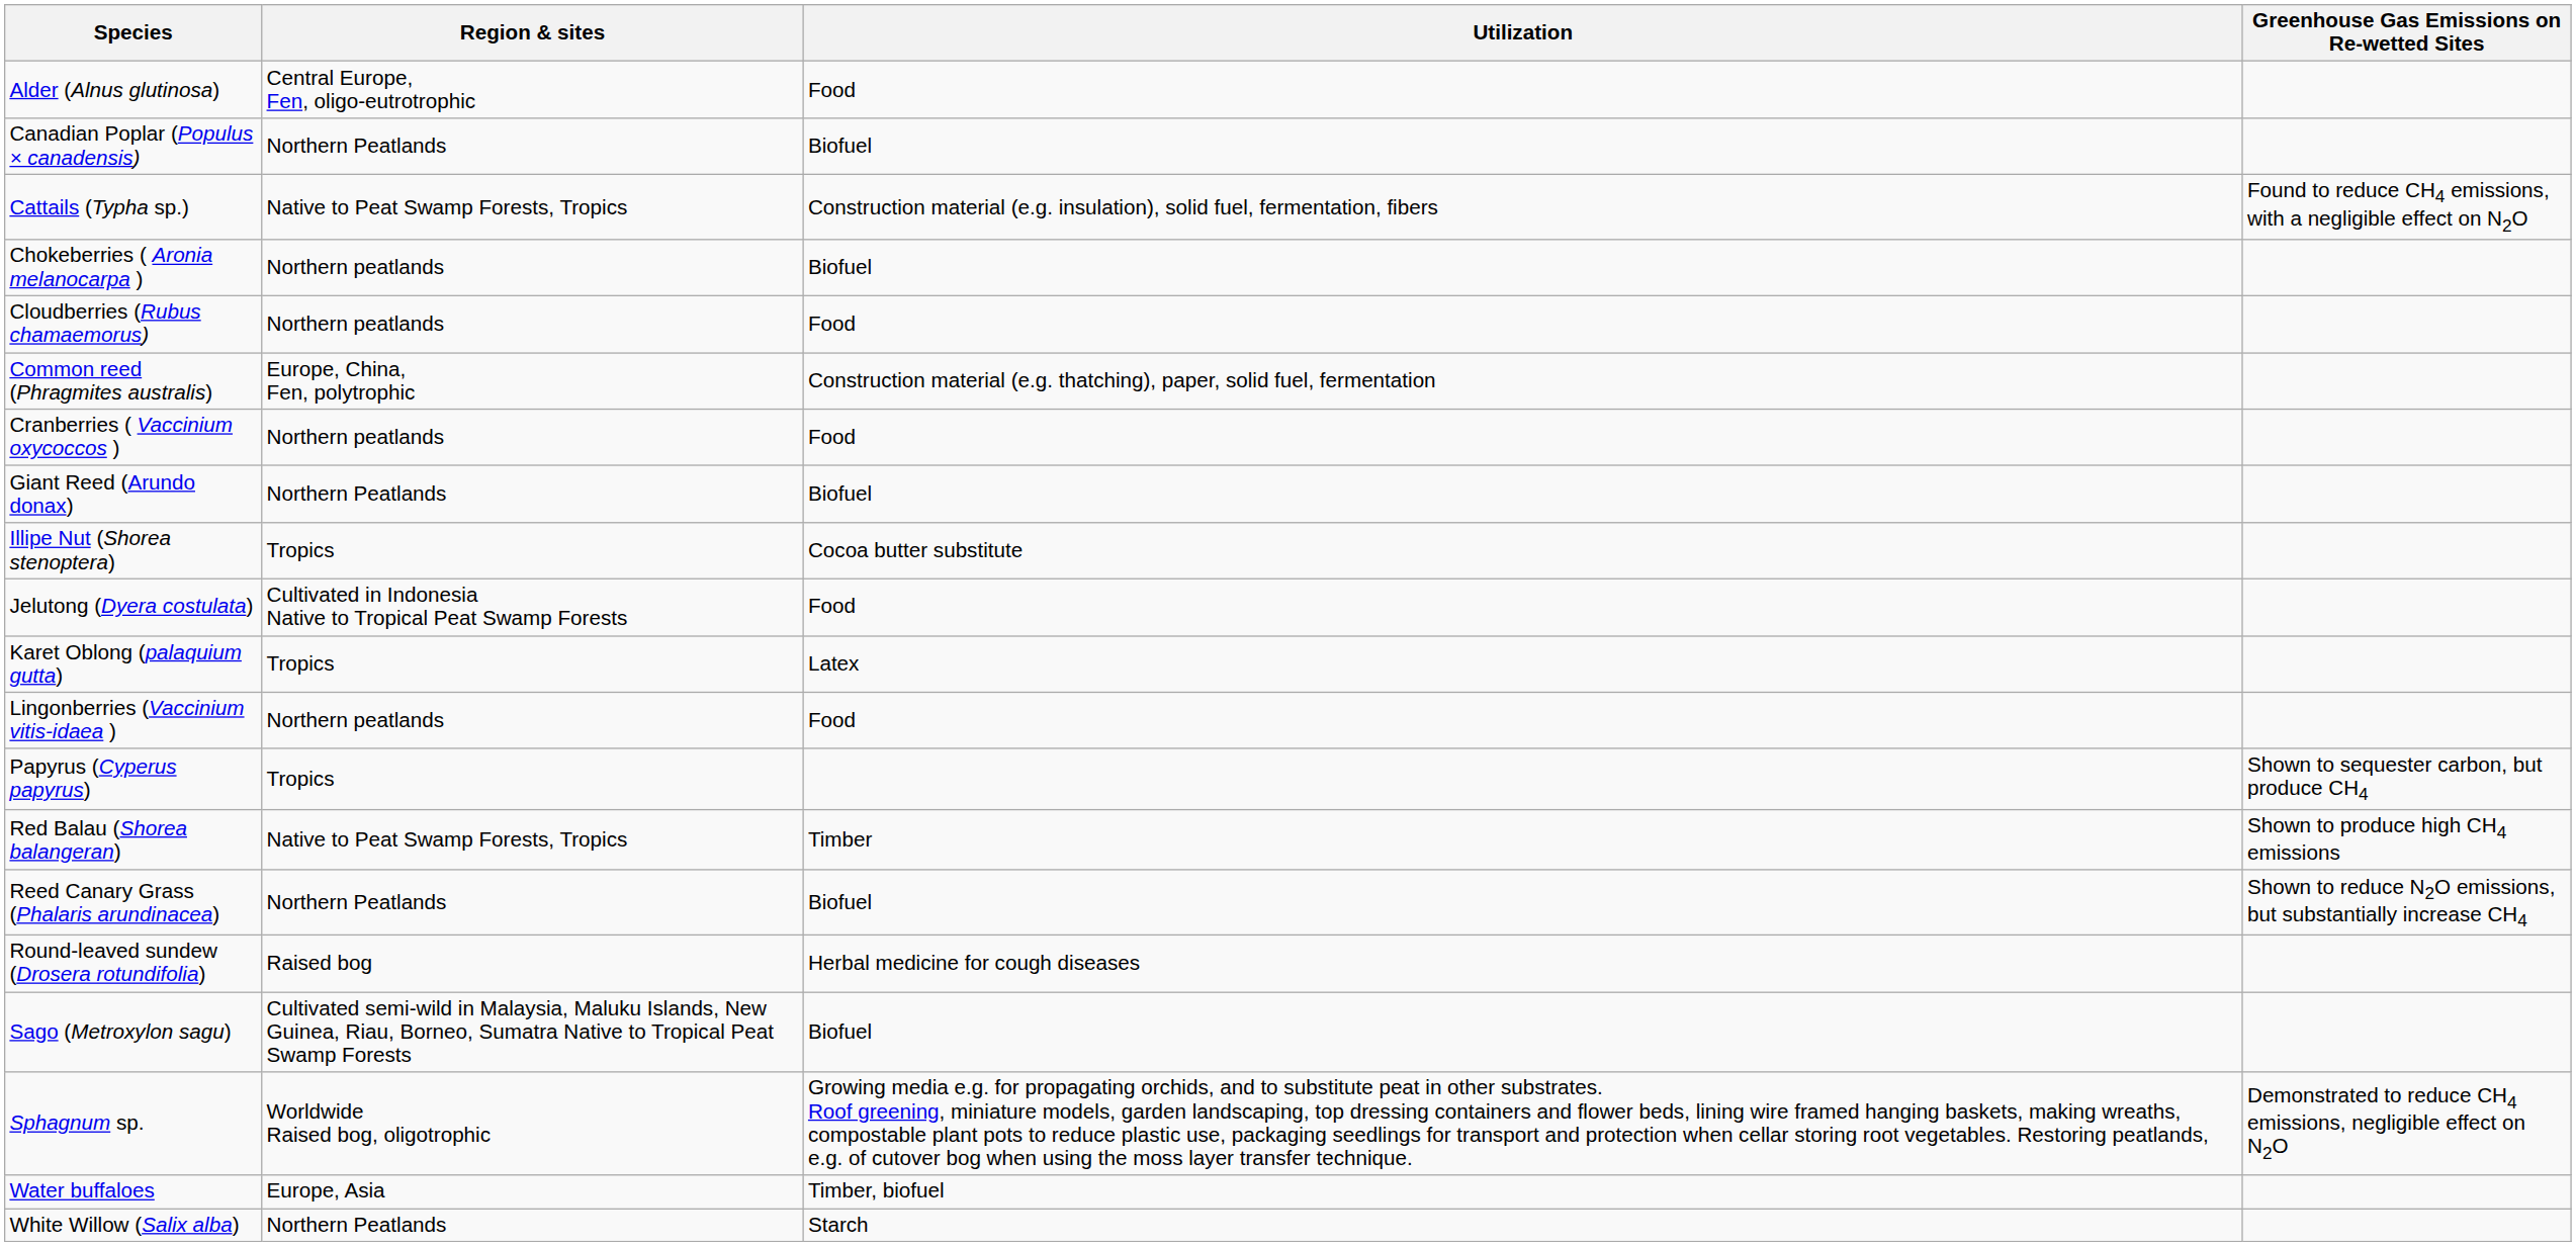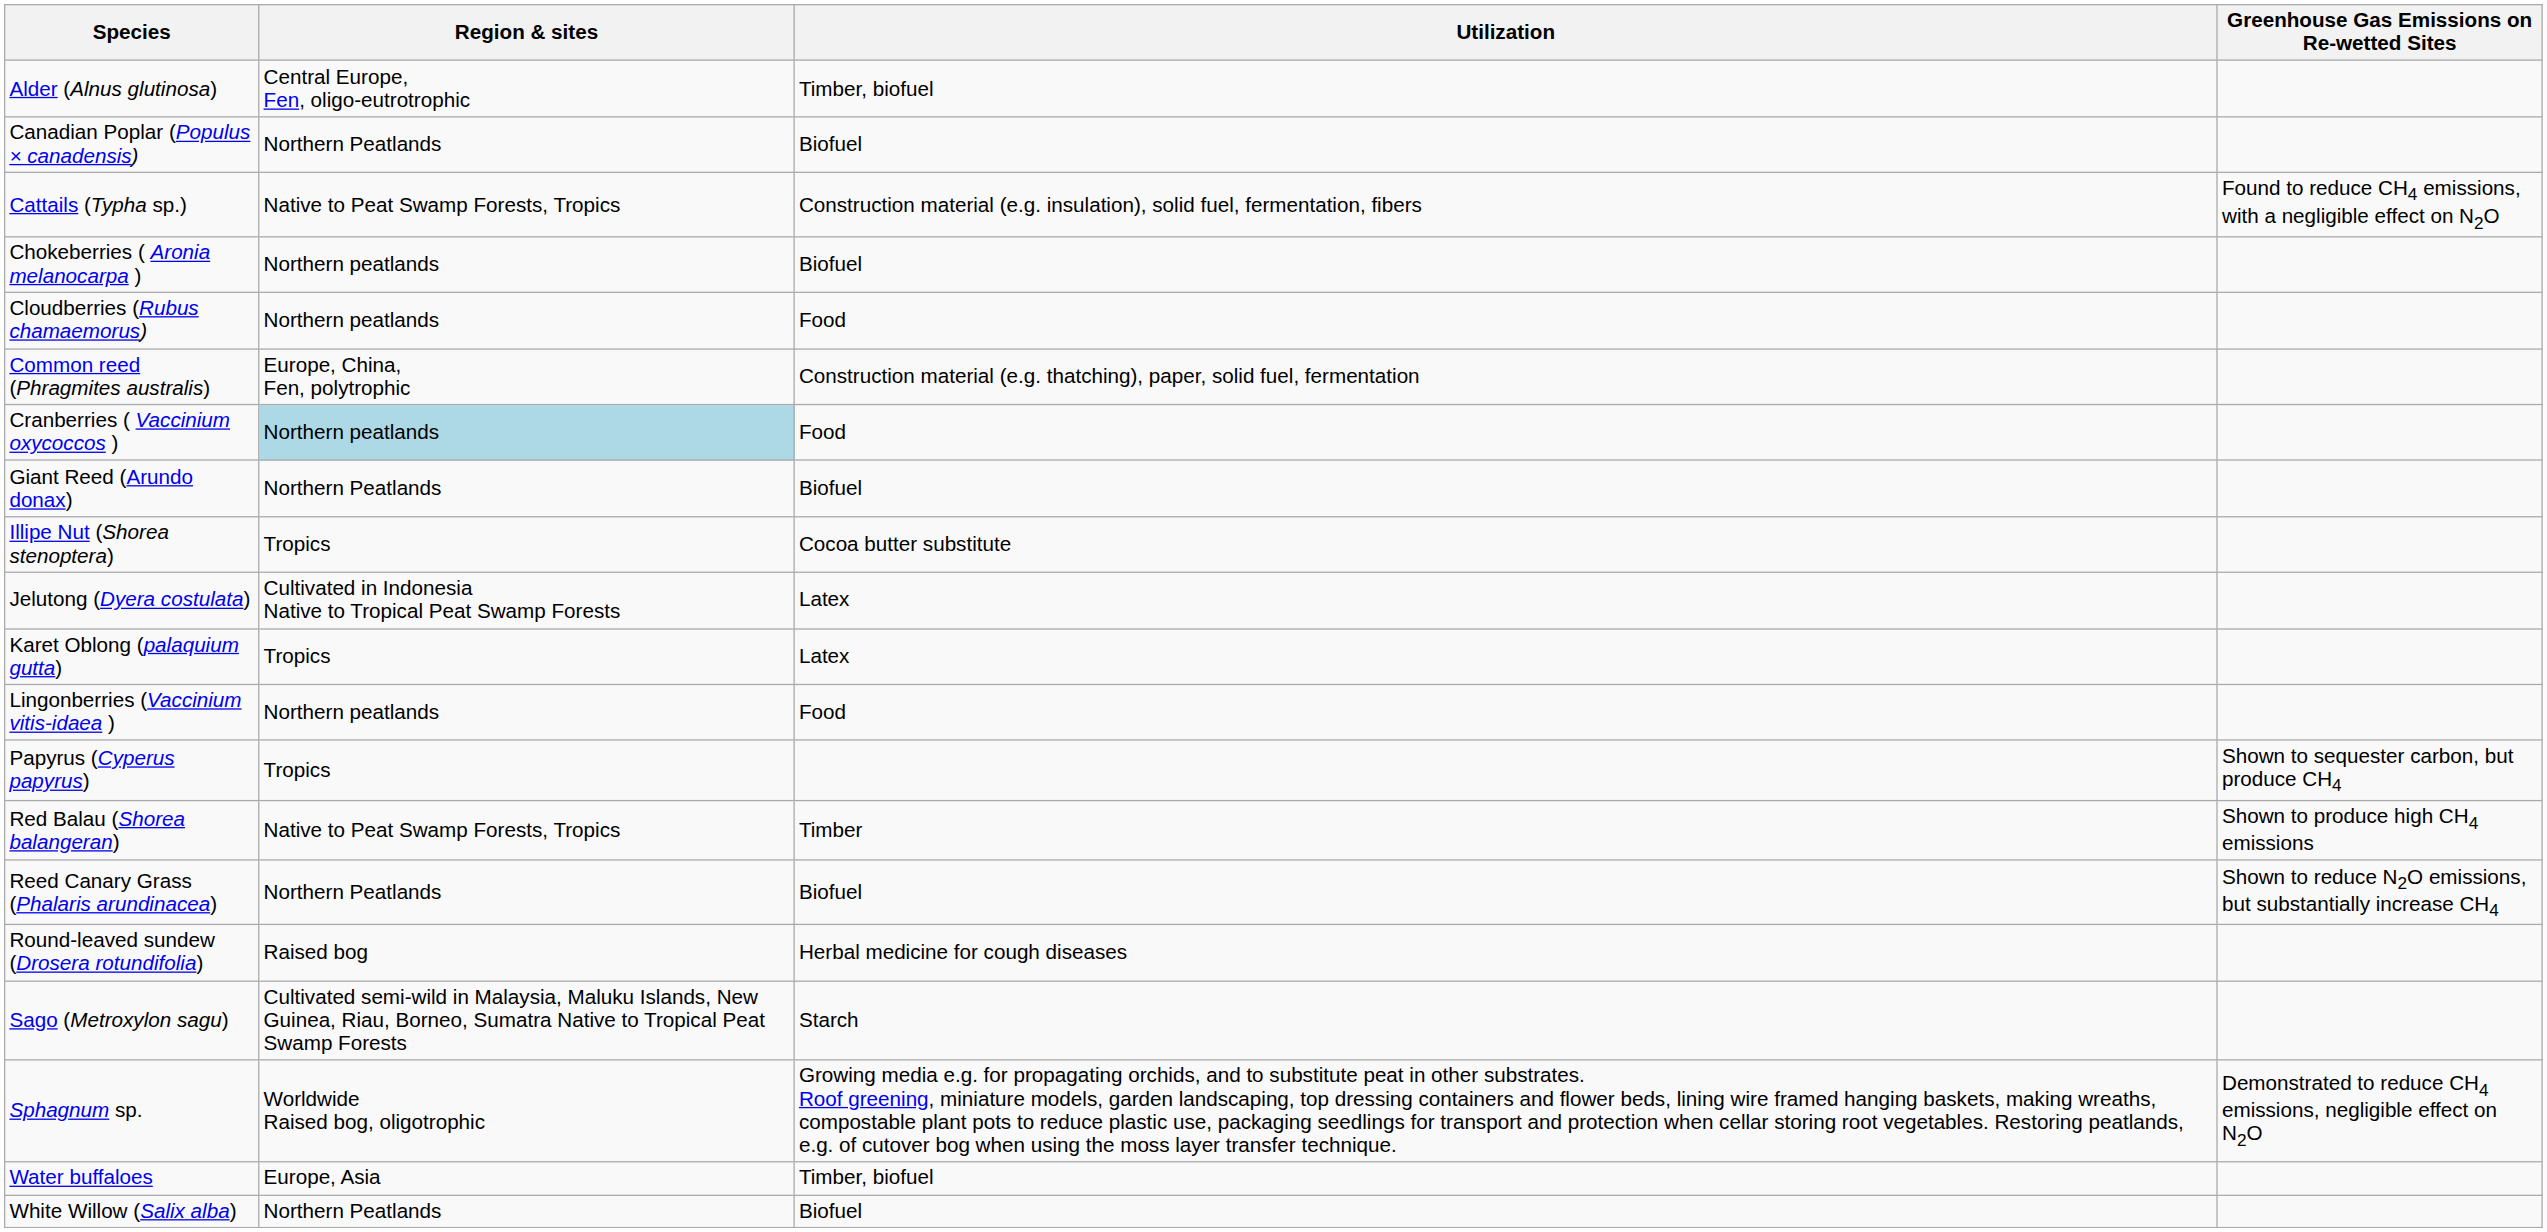 <table class="wikitable">
 <tr>
 <th>Species</th>
 <th>Region & sites</th>
 <th>Utilization</th>
 <th>Greenhouse Gas Emissions on Re-wetted Sites</th>
 </tr>
 <tr>
 <td><a href='#'>Alder</a> (<em>Alnus glutinosa</em>)</td>
 <td>Central Europe,<br><a href='#'>Fen</a>, oligo-eutrotrophic</td>
-<td>Food</td>
+<td>Timber, biofuel</td>
 <td></td>
 </tr>
 <tr>
 <td>Canadian Poplar (<em><a href='#'>Populus × canadensis</a>)</em></td>
 <td>Northern Peatlands</td>
 <td>Biofuel</td>
 <td></td>
 </tr>
 <tr>
 <td><a href='#'>Cattails</a> (<em>Typha</em> sp.)</td>
 <td>Native to Peat Swamp Forests, Tropics</td>
 <td>Construction material (e.g. insulation), solid fuel, fermentation, fibers</td>
 <td>Found to reduce CH<sub>4</sub> emissions, with a negligible effect on N<sub>2</sub>O</td>
 </tr>
 <tr>
 <td>Chokeberries ( <em><a href='#'>Aronia melanocarpa</a></em> )</td>
 <td>Northern peatlands</td>
 <td>Biofuel</td>
 <td></td>
 </tr>
 <tr>
 <td>Cloudberries (<em><a href='#'>Rubus chamaemorus</a>)</em></td>
 <td>Northern peatlands</td>
 <td>Food</td>
 <td></td>
 </tr>
 <tr>
 <td><a href='#'>Common reed</a> (<em>Phragmites australis</em>)</td>
 <td>Europe, China,<br>Fen, polytrophic</td>
 <td>Construction material (e.g. thatching), paper, solid fuel, fermentation</td>
 <td></td>
 </tr>
 <tr>
 <td>Cranberries ( <em><a href='#'>Vaccinium oxycoccos</a></em> )</td>
-<td>Northern peatlands</td>
+<td style="background: lightblue;">Northern peatlands</td>
 <td>Food</td>
 <td></td>
 </tr>
 <tr>
 <td>Giant Reed (<a href='#'>Arundo donax</a>)</td>
 <td>Northern Peatlands</td>
 <td>Biofuel</td>
 <td></td>
 </tr>
 <tr>
 <td><a href='#'>Illipe Nut</a> (<em>Shorea stenoptera</em>)</td>
 <td>Tropics</td>
 <td>Cocoa butter substitute</td>
 <td></td>
 </tr>
 <tr>
 <td>Jelutong (<em><a href='#'>Dyera costulata</a></em>) </td>
 <td>Cultivated in Indonesia<br>Native to Tropical Peat Swamp Forests</td>
-<td>Food</td>
+<td>Latex</td>
 <td></td>
 </tr>
 <tr>
 <td>Karet Oblong (<em><a href='#'>palaquium gutta</a></em>)</td>
 <td>Tropics</td>
 <td>Latex</td>
 <td></td>
 </tr>
 <tr>
 <td>Lingonberries (<em><a href='#'>Vaccinium vitis-idaea</a></em> )</td>
 <td>Northern peatlands</td>
 <td>Food</td>
 <td></td>
 </tr>
 <tr>
 <td>Papyrus (<em><a href='#'>Cyperus papyrus</a></em>)</td>
 <td>Tropics</td>
 <td></td>
 <td>Shown to sequester carbon, but produce CH<sub>4</sub></td>
 </tr>
 <tr>
 <td>Red Balau (<em><a href='#'>Shorea balangeran</a></em>)</td>
 <td>Native to Peat Swamp Forests, Tropics</td>
 <td>Timber</td>
 <td>Shown to produce high CH<sub>4</sub> emissions</td>
 </tr>
 <tr>
 <td>Reed Canary Grass (<em><a href='#'>Phalaris arundinacea</a></em>)</td>
 <td>Northern Peatlands</td>
 <td>Biofuel</td>
 <td>Shown to reduce N<sub>2</sub>O emissions, but substantially increase CH<sub>4</sub></td>
 </tr>
 <tr>
 <td>Round-leaved sundew (<em><a href='#'>Drosera rotundifolia</a></em>)</td>
 <td>Raised bog</td>
 <td>Herbal medicine for cough diseases</td>
 <td></td>
 </tr>
 <tr>
 <td><a href='#'>Sago</a> (<em>Metroxylon sagu</em>)</td>
 <td>Cultivated semi-wild in Malaysia, Maluku Islands, New Guinea, Riau, Borneo, Sumatra Native to Tropical Peat Swamp Forests</td>
-<td>Biofuel</td>
+<td>Starch</td>
 <td></td>
 </tr>
 <tr>
 <td><em><a href='#'>Sphagnum</a></em> sp.</td>
 <td>Worldwide<br>Raised bog, oligotrophic</td>
 <td>Growing media e.g. for propagating orchids, and to substitute peat in other substrates.<br><a href='#'>Roof greening</a>, miniature models, garden landscaping, top dressing containers and flower beds, lining wire framed hanging baskets, making wreaths, compostable plant pots to reduce plastic use, packaging seedlings for transport and protection when cellar storing root vegetables. Restoring peatlands, e.g. of cutover bog when using the moss layer transfer technique.</td>
 <td>Demonstrated to reduce CH<sub>4</sub> emissions, negligible effect on N<sub>2</sub>O</td>
 </tr>
 <tr>
 <td><a href='#'>Water buffaloes</a></td>
 <td>Europe, Asia</td>
 <td>Timber, biofuel</td>
 <td></td>
 </tr>
 <tr>
 <td>White Willow (<em><a href='#'>Salix alba</a></em>)</td>
 <td>Northern Peatlands</td>
-<td>Starch</td>
+<td>Biofuel</td>
 <td></td>
 </tr>
 </table>
